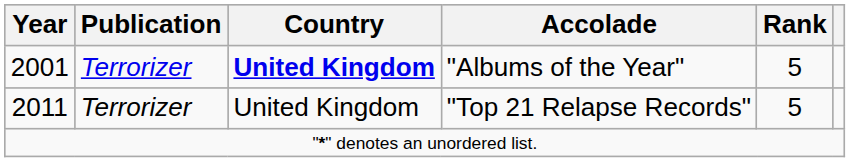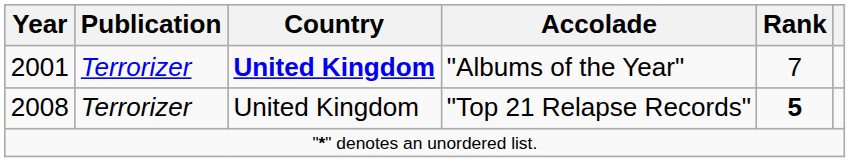 <table class="wikitable sortable" style="margin:0em 1em 1em 0pt">
 <tr>
 <th>Year</th>
 <th>Publication</th>
 <th>Country</th>
 <th>Accolade</th>
 <th>Rank</th>
 <th class=unsortable></th>
 </tr>
 <tr>
 <td align=center>2001</td>
 <td><em><a href='#'>Terrorizer</a></em></td>
 <td><strong><a href='#'>United Kingdom</a></strong></td>
 <td>"Albums of the Year"</td>
-<td align=center>5</td>
+<td align=center>7</td>
 <td></td>
 </tr>
 <tr>
-<td align=center>2011</td>
+<td align=center>2008</td>
 <td><em>Terrorizer</em></td>
 <td>United Kingdom</td>
 <td>"Top 21 Relapse Records"</td>
-<td align=center>5</td>
+<td align=center><strong>5</strong></td>
 <td></td>
 </tr>
 <tr class="sortbottom">
 <td colspan=6 style=font-size:8pt; align=center>"<strong>*</strong>" denotes an unordered list.</td>
 </tr>
 </table>
